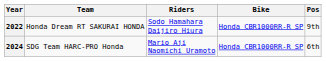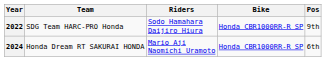 <table class="wikitable" style="font-size:90%" style="text-align:center;">
 <tr>
 <th>Year</th>
 <th>Team</th>
 <th>Riders</th>
 <th>Bike</th>
 <th>Pos</th>
 </tr>
 <tr>
 <th>2022</th>
-<td style="text-align:left;"> Honda Dream RT SAKURAI HONDA</td>
+<td style="text-align:left;"> SDG Team HARC-PRO Honda</td>
 <td style="text-align:left;"> <a href='#'>Sodo Hamahara</a><br> <a href='#'>Daijiro Hiura</a></td>
 <td style="text-align:left;"><a href='#'>Honda CBR1000RR-R SP</a></td>
 <td>9th</td>
 </tr>
 <tr>
 <th>2024</th>
-<td style="text-align:left;"> SDG Team HARC-PRO Honda</td>
+<td style="text-align:left;"> Honda Dream RT SAKURAI HONDA</td>
 <td style="text-align:left;"> <a href='#'>Mario Aji</a><br> <a href='#'>Naomichi Uramoto</a></td>
 <td style="text-align:left;"><a href='#'>Honda CBR1000RR-R SP</a></td>
 <td>6th</td>
 </tr>
 </table>
